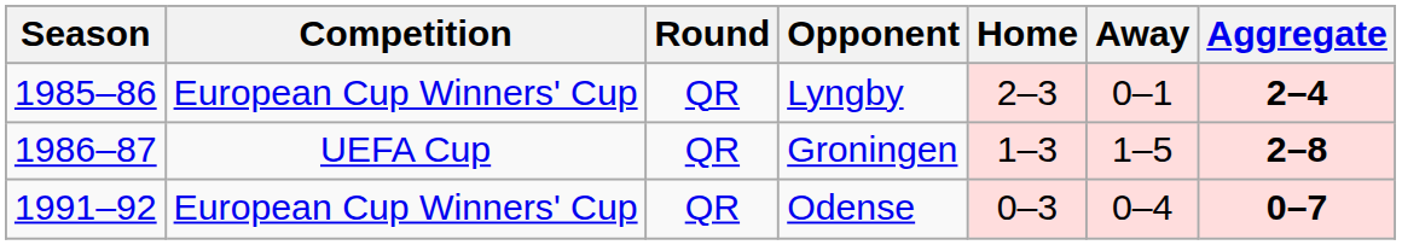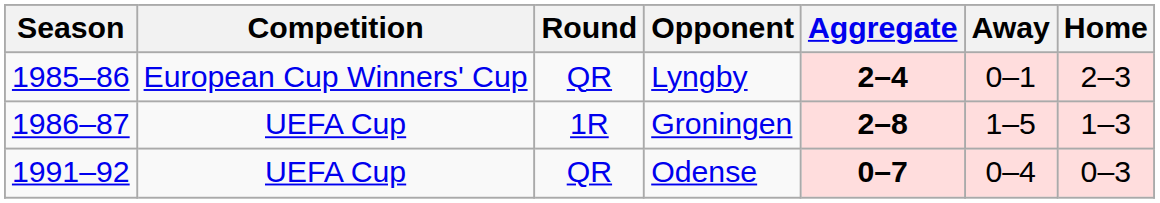 <table class="wikitable" style="font-size:100%; text-align: center;">
 <tr>
 <th>Season</th>
 <th>Competition</th>
 <th>Round</th>
 <th>Opponent</th>
+<th><a href='#'>Aggregate</a></th>
+<th>Away</th>
 <th>Home</th>
-<th>Away</th>
-<th><a href='#'>Aggregate</a></th>
 </tr>
 <tr>
 <td><a href='#'>1985–86</a></td>
 <td><a href='#'>European Cup Winners' Cup</a></td>
 <td><a href='#'>QR</a></td>
 <td align="left"> <a href='#'>Lyngby</a></td>
+<td bgcolor="#ffdddd" style="text-align:center;"><strong>2–4</strong></td>
+<td bgcolor="#ffdddd" style="text-align:center;">0–1</td>
 <td bgcolor="#ffdddd" style="text-align:center;">2–3</td>
-<td bgcolor="#ffdddd" style="text-align:center;">0–1</td>
-<td bgcolor="#ffdddd" style="text-align:center;"><strong>2–4</strong></td>
 </tr>
 <tr>
 <td><a href='#'>1986–87</a></td>
 <td><a href='#'>UEFA Cup</a></td>
-<td><a href='#'>QR</a></td>
+<td><a href='#'>1R</a></td>
 <td align="left"> <a href='#'>Groningen</a></td>
+<td bgcolor="#ffdddd" style="text-align:center;"><strong>2–8</strong></td>
+<td bgcolor="#ffdddd" style="text-align:center;">1–5</td>
 <td bgcolor="#ffdddd" style="text-align:center;">1–3</td>
-<td bgcolor="#ffdddd" style="text-align:center;">1–5</td>
-<td bgcolor="#ffdddd" style="text-align:center;"><strong>2–8</strong></td>
 </tr>
 <tr>
 <td><a href='#'>1991–92</a></td>
-<td><a href='#'>European Cup Winners' Cup</a></td>
+<td><a href='#'>UEFA Cup</a></td>
 <td><a href='#'>QR</a></td>
 <td align="left"> <a href='#'>Odense</a></td>
+<td bgcolor="#ffdddd" style="text-align:center;"><strong>0–7</strong></td>
+<td bgcolor="#ffdddd" style="text-align:center;">0–4</td>
 <td bgcolor="#ffdddd" style="text-align:center;">0–3</td>
-<td bgcolor="#ffdddd" style="text-align:center;">0–4</td>
-<td bgcolor="#ffdddd" style="text-align:center;"><strong>0–7</strong></td>
 </tr>
 </table>
